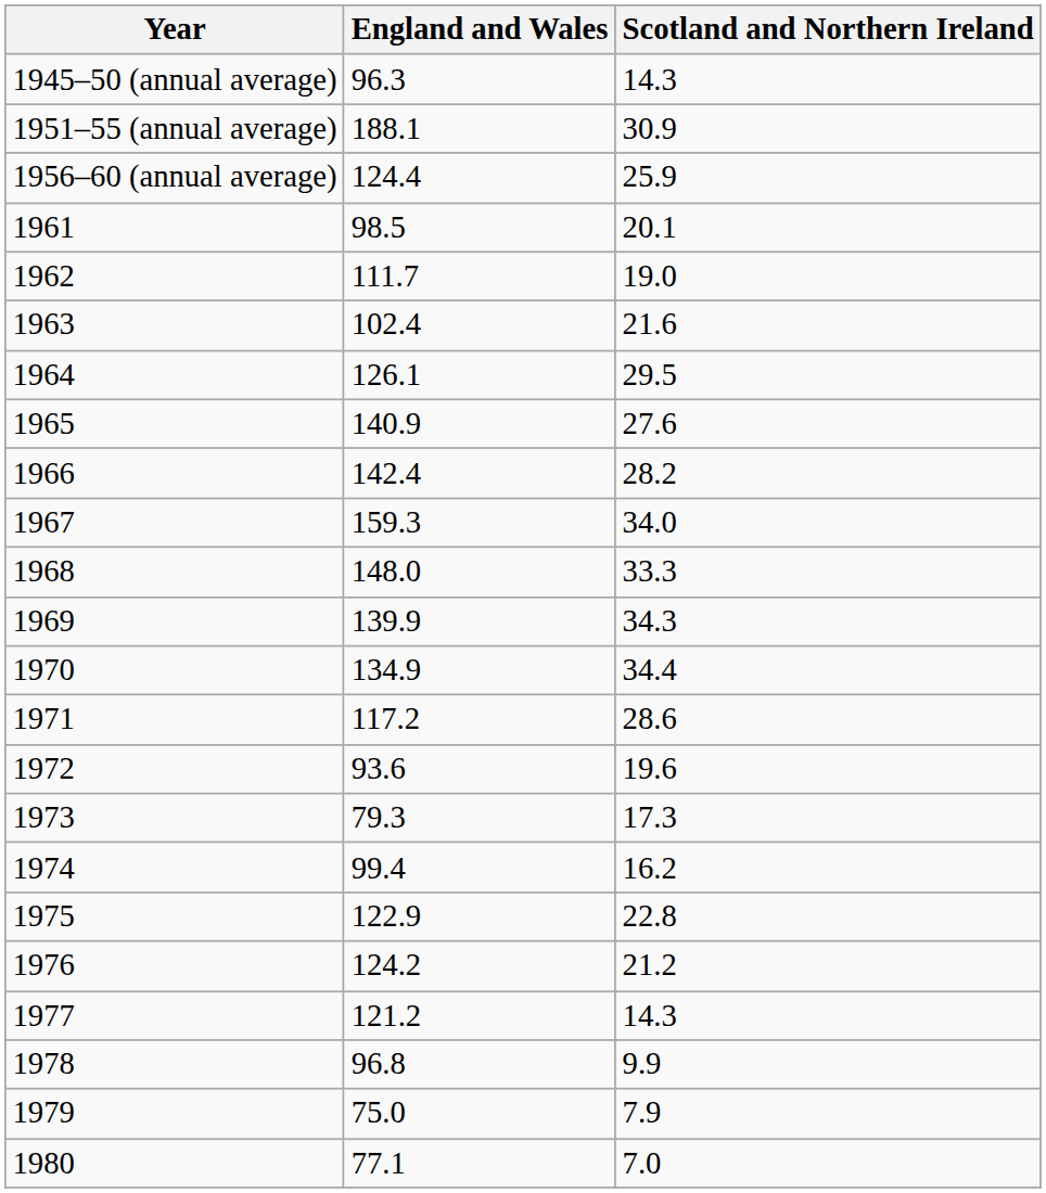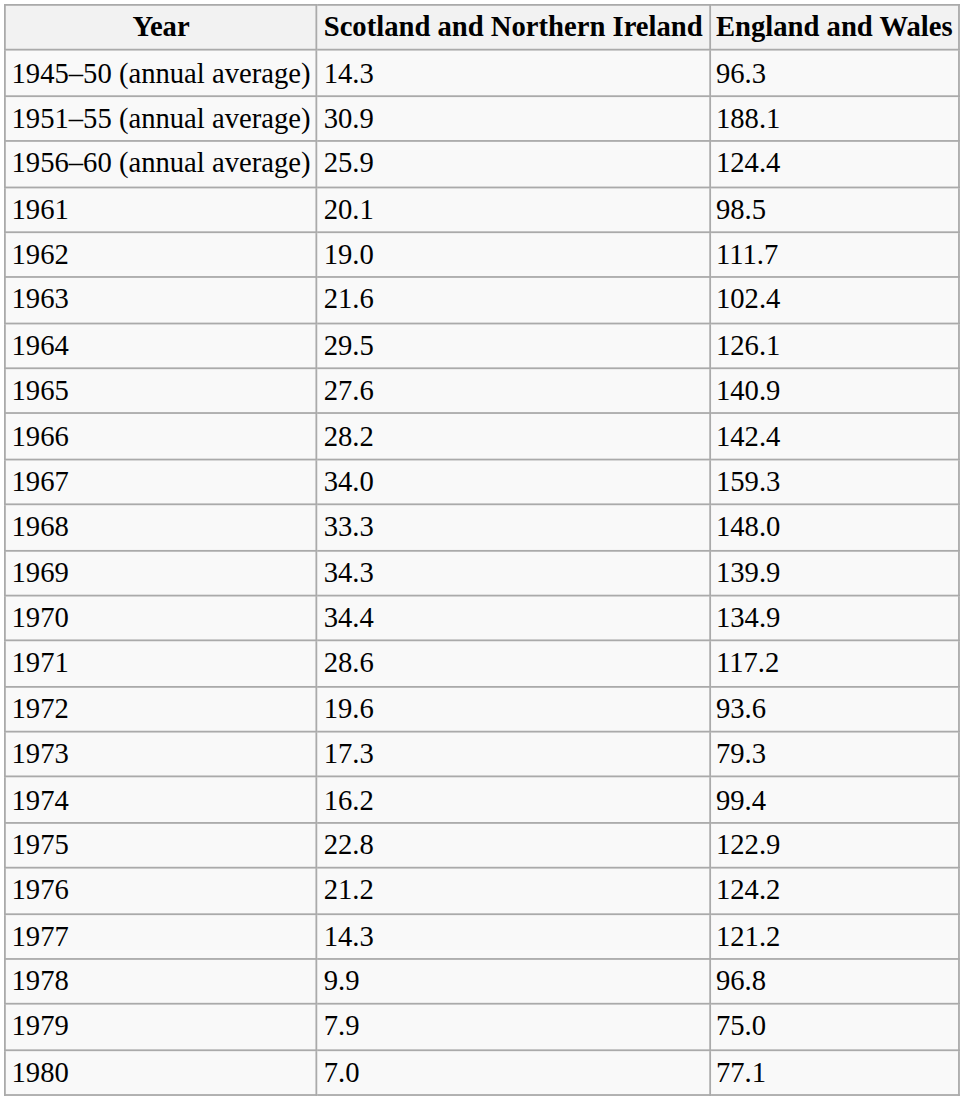 <table class="wikitable collapsible autocollapse sortable">
 <tr>
 <th>Year</th>
+<th>Scotland and Northern Ireland</th>
 <th>England and Wales</th>
-<th>Scotland and Northern Ireland</th>
 </tr>
 <tr>
 <td>1945–50 (annual average)</td>
+<td>14.3</td>
 <td>96.3</td>
-<td>14.3</td>
 </tr>
 <tr>
 <td>1951–55 (annual average)</td>
+<td>30.9</td>
 <td>188.1</td>
-<td>30.9</td>
 </tr>
 <tr>
 <td>1956–60 (annual average)</td>
+<td>25.9</td>
 <td>124.4</td>
-<td>25.9</td>
 </tr>
 <tr>
 <td>1961</td>
+<td>20.1</td>
 <td>98.5</td>
-<td>20.1</td>
 </tr>
 <tr>
 <td>1962</td>
+<td>19.0</td>
 <td>111.7</td>
-<td>19.0</td>
 </tr>
 <tr>
 <td>1963</td>
+<td>21.6</td>
 <td>102.4</td>
-<td>21.6</td>
 </tr>
 <tr>
 <td>1964</td>
+<td>29.5</td>
 <td>126.1</td>
-<td>29.5</td>
 </tr>
 <tr>
 <td>1965</td>
+<td>27.6</td>
 <td>140.9</td>
-<td>27.6</td>
 </tr>
 <tr>
 <td>1966</td>
+<td>28.2</td>
 <td>142.4</td>
-<td>28.2</td>
 </tr>
 <tr>
 <td>1967</td>
+<td>34.0</td>
 <td>159.3</td>
-<td>34.0</td>
 </tr>
 <tr>
 <td>1968</td>
+<td>33.3</td>
 <td>148.0</td>
-<td>33.3</td>
 </tr>
 <tr>
 <td>1969</td>
+<td>34.3</td>
 <td>139.9</td>
-<td>34.3</td>
 </tr>
 <tr>
 <td>1970</td>
+<td>34.4</td>
 <td>134.9</td>
-<td>34.4</td>
 </tr>
 <tr>
 <td>1971</td>
+<td>28.6</td>
 <td>117.2</td>
-<td>28.6</td>
 </tr>
 <tr>
 <td>1972</td>
+<td>19.6</td>
 <td>93.6</td>
-<td>19.6</td>
 </tr>
 <tr>
 <td>1973</td>
+<td>17.3</td>
 <td>79.3</td>
-<td>17.3</td>
 </tr>
 <tr>
 <td>1974</td>
+<td>16.2</td>
 <td>99.4</td>
-<td>16.2</td>
 </tr>
 <tr>
 <td>1975</td>
+<td>22.8</td>
 <td>122.9</td>
-<td>22.8</td>
 </tr>
 <tr>
 <td>1976</td>
+<td>21.2</td>
 <td>124.2</td>
-<td>21.2</td>
 </tr>
 <tr>
 <td>1977</td>
+<td>14.3</td>
 <td>121.2</td>
-<td>14.3</td>
 </tr>
 <tr>
 <td>1978</td>
+<td>9.9</td>
 <td>96.8</td>
-<td>9.9</td>
 </tr>
 <tr>
 <td>1979</td>
+<td>7.9</td>
 <td>75.0</td>
-<td>7.9</td>
 </tr>
 <tr>
 <td>1980</td>
+<td>7.0</td>
 <td>77.1</td>
-<td>7.0</td>
 </tr>
 </table>
